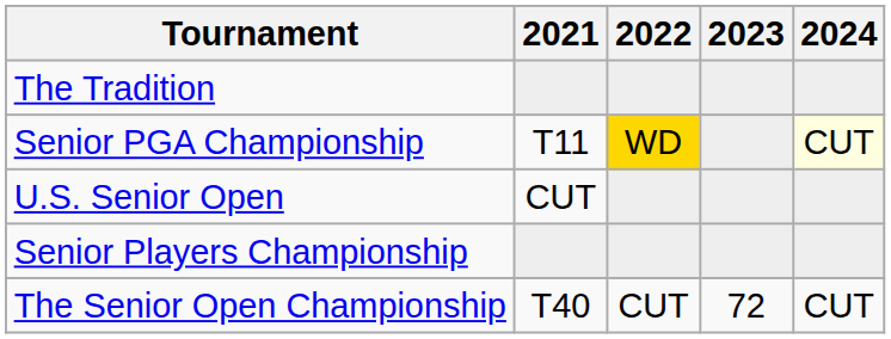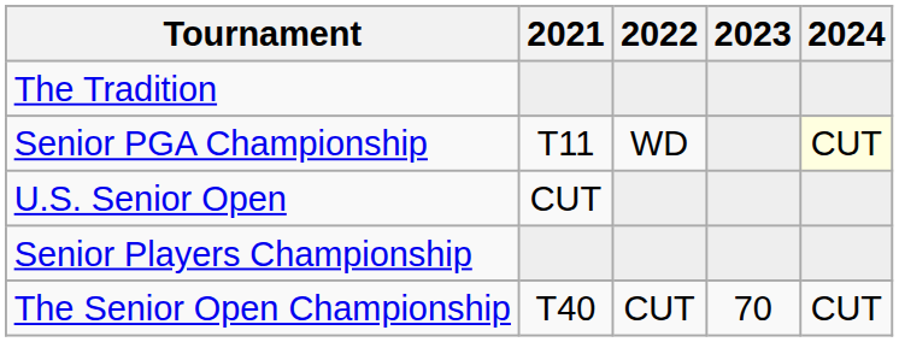 <table class="wikitable" style="font-size:95%;text-align:center;">
 <tr>
 <th>Tournament</th>
 <th>2021</th>
 <th>2022</th>
 <th>2023</th>
 <th>2024</th>
 </tr>
 <tr>
 <td align=left><a href='#'>The Tradition</a></td>
 <td style="background:#eeeeee;"></td>
 <td style="background:#eeeeee;"></td>
 <td style="background:#eeeeee;"></td>
 <td style="background:#eeeeee;"></td>
 </tr>
 <tr>
 <td align=left><a href='#'>Senior PGA Championship</a></td>
 <td>T11</td>
-<td style="background: gold;">WD</td>
+<td>WD</td>
 <td style="background:#eeeeee;"></td>
 <td style="background: lightyellow;">CUT</td>
 </tr>
 <tr>
 <td align=left><a href='#'>U.S. Senior Open</a></td>
 <td>CUT</td>
 <td style="background:#eeeeee;"></td>
 <td style="background:#eeeeee;"></td>
 <td style="background:#eeeeee;"></td>
 </tr>
 <tr>
 <td align=left><a href='#'>Senior Players Championship</a></td>
 <td style="background:#eeeeee;"></td>
 <td style="background:#eeeeee;"></td>
 <td style="background:#eeeeee;"></td>
 <td style="background:#eeeeee;"></td>
 </tr>
 <tr>
 <td align=left><a href='#'>The Senior Open Championship</a></td>
 <td>T40</td>
 <td>CUT</td>
-<td>72</td>
+<td>70</td>
 <td>CUT</td>
 </tr>
 </table>
